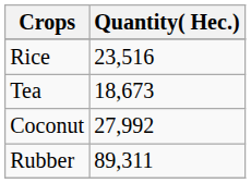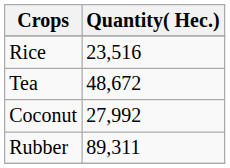 <table class="wikitable">
 <tr>
 <th>Crops</th>
 <th>Quantity( Hec.)</th>
 </tr>
 <tr>
 </tr>
 <tr>
 <td>Rice</td>
 <td>23,516</td>
 </tr>
 <tr>
 <td>Tea</td>
-<td>18,673</td>
+<td>48,672</td>
 </tr>
 <tr>
 <td>Coconut</td>
 <td>27,992</td>
 </tr>
 <tr>
 <td>Rubber</td>
 <td>89,311</td>
 </tr>
 <tr>
 </tr>
 </table>
